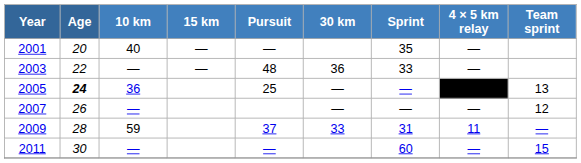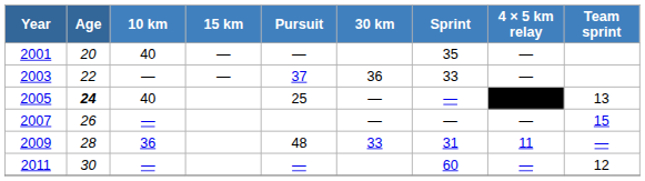 <table class="wikitable" style="font-size:95%; text-align:center; border:grey solid 1px; border-collapse:collapse; background:#ffffff;">
 <tr>
 <th style="background-color:#369; color:white; width:60px;"> Year </th>
 <th style="background-color:#369; color:white; width:40px;"> Age </th>
 <th style="background-color:#4180be; color:white; width:75px;"> 10 km </th>
 <th style="background-color:#4180be; color:white; width:75px;"> 15 km </th>
 <th style="background-color:#4180be; color:white; width:75px;"> Pursuit </th>
 <th style="background-color:#4180be; color:white; width:75px;"> 30 km </th>
 <th style="background-color:#4180be; color:white; width:75px;"> Sprint </th>
 <th style="background-color:#4180be; color:white; width:75px;"> 4 × 5 km <br> relay </th>
 <th style="background-color:#4180be; color:white; width:75px;"> Team <br> sprint </th>
 </tr>
 <tr>
 <td><a href='#'>2001</a></td>
 <td><em>20</em></td>
 <td>40</td>
 <td>—</td>
 <td>—</td>
 <td></td>
 <td>35</td>
 <td>—</td>
 <td></td>
 </tr>
 <tr>
 <td><a href='#'>2003</a></td>
 <td><em>22</em></td>
 <td>—</td>
 <td>—</td>
-<td>48</td>
+<td><a href='#'>37</a></td>
 <td>36</td>
 <td>33</td>
 <td>—</td>
 <td></td>
 </tr>
 <tr>
 <td><a href='#'>2005</a></td>
 <td><strong><em>24</em></strong></td>
-<td><a href='#'>36</a></td>
+<td>40</td>
 <td></td>
 <td>25</td>
 <td>—</td>
 <td><a href='#'>—</a></td>
 <td style="background:#000000; color:white;"></td>
 <td>13</td>
 </tr>
 <tr>
 <td><a href='#'>2007</a></td>
 <td><em>26</em></td>
 <td><a href='#'>—</a></td>
 <td></td>
 <td></td>
 <td>—</td>
 <td>—</td>
 <td>—</td>
-<td>12</td>
+<td><a href='#'>15</a></td>
 </tr>
 <tr>
 <td><a href='#'>2009</a></td>
 <td><em>28</em></td>
-<td>59</td>
+<td><a href='#'>36</a></td>
 <td></td>
-<td><a href='#'>37</a></td>
+<td>48</td>
 <td><a href='#'>33</a></td>
 <td><a href='#'>31</a></td>
 <td><a href='#'>11</a></td>
 <td><a href='#'>—</a></td>
 </tr>
 <tr>
 <td><a href='#'>2011</a></td>
 <td><em>30</em></td>
 <td><a href='#'>—</a></td>
 <td></td>
 <td><a href='#'>—</a></td>
 <td><a href='#'></a></td>
 <td><a href='#'>60</a></td>
 <td><a href='#'>—</a></td>
-<td><a href='#'>15</a></td>
+<td>12</td>
 </tr>
 <tr>
 </tr>
 </table>
